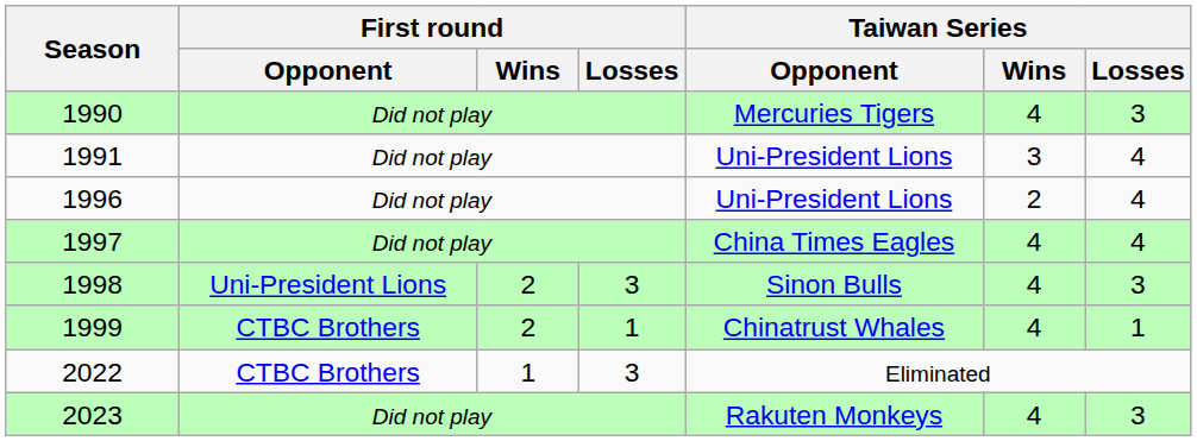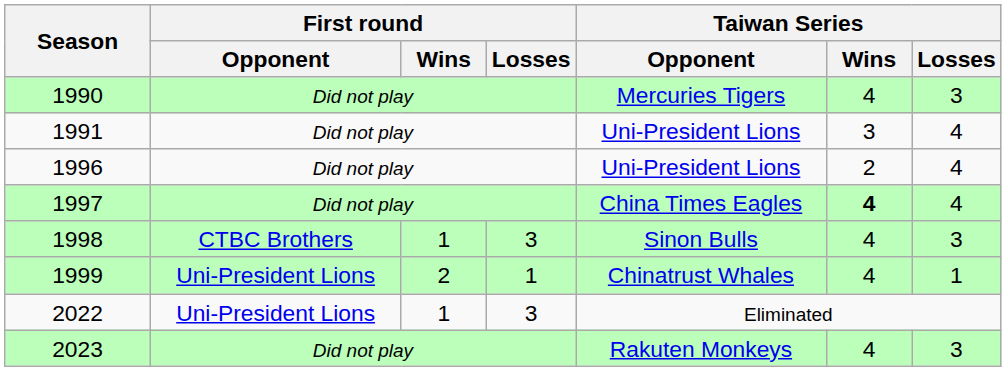 <table class=wikitable style="text-align:center; font-size:95%">
 <tr>
 <th rowspan = "2" width = "90">Season</th>
 <th colspan = "3">First round</th>
 <th colspan = "3">Taiwan Series</th>
 </tr>
 <tr>
 <th width = "160">Opponent</th>
 <th width = "50">Wins</th>
 <th width = "50">Losses</th>
 <th width = "160">Opponent</th>
 <th width = "50">Wins</th>
 <th width = "50">Losses</th>
 </tr>
 <tr bgcolor = "bbffbb">
 <td>1990</td>
 <td colspan = "3"><small> <em>Did not play</em> </small></td>
 <td><a href='#'>Mercuries Tigers</a></td>
 <td>4</td>
 <td>3</td>
 </tr>
 <tr>
 <td>1991</td>
 <td colspan = "3"><small> <em>Did not play</em> </small></td>
 <td><a href='#'>Uni-President Lions</a></td>
 <td>3</td>
 <td>4</td>
 </tr>
 <tr>
 <td>1996</td>
 <td colspan = "3"><small> <em>Did not play</em> </small></td>
 <td><a href='#'>Uni-President Lions</a></td>
 <td>2</td>
 <td>4</td>
 </tr>
 <tr bgcolor = "bbffbb">
 <td>1997</td>
 <td colspan = "3"><small> <em>Did not play</em> </small></td>
 <td><a href='#'>China Times Eagles</a></td>
-<td>4</td>
+<td><strong>4</strong></td>
 <td>4</td>
 </tr>
 <tr bgcolor = "bbffbb">
 <td>1998</td>
-<td><a href='#'>Uni-President Lions</a></td>
-<td>2</td>
+<td><a href='#'>CTBC Brothers</a></td>
+<td>1</td>
 <td>3</td>
 <td><a href='#'>Sinon Bulls</a></td>
 <td>4</td>
 <td>3</td>
 </tr>
 <tr bgcolor = "bbffbb">
 <td>1999</td>
-<td><a href='#'>CTBC Brothers</a></td>
+<td><a href='#'>Uni-President Lions</a></td>
 <td>2</td>
 <td>1</td>
 <td><a href='#'>Chinatrust Whales</a></td>
 <td>4</td>
 <td>1</td>
 </tr>
 <tr>
 <td>2022</td>
-<td><a href='#'>CTBC Brothers</a></td>
+<td><a href='#'>Uni-President Lions</a></td>
 <td>1</td>
 <td>3</td>
 <td colspan = "3"><small> Eliminated </small></td>
 </tr>
 <tr bgcolor = "bbffbb">
 <td>2023</td>
 <td colspan = "3"><small> <em>Did not play</em> </small></td>
 <td><a href='#'>Rakuten Monkeys</a></td>
 <td>4</td>
 <td>3</td>
 </tr>
 </table>
